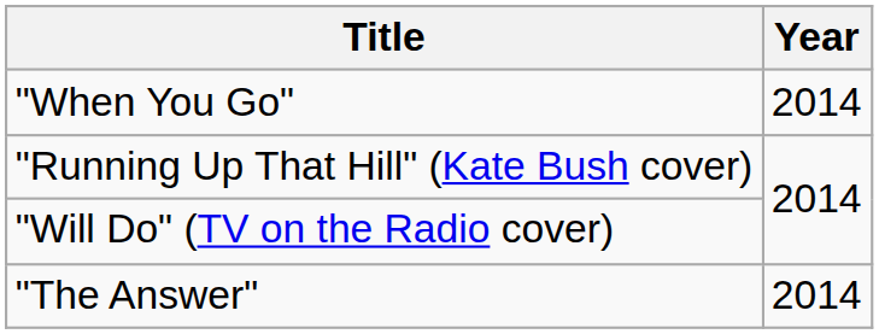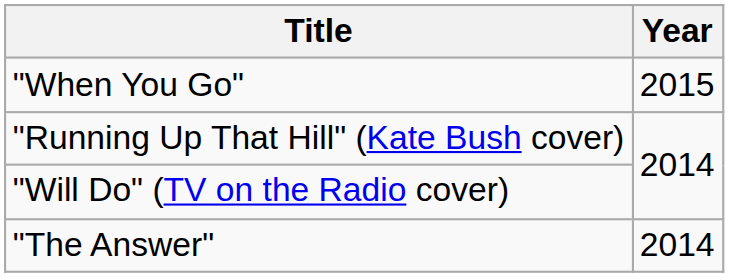 <table class="wikitable">
 <tr>
 <th style="text-align: center; font-weight: bold;">Title</th>
 <th style="text-align: center; font-weight: bold;">Year</th>
 </tr>
 <tr>
 <td>"When You Go"</td>
-<td>2014</td>
+<td>2015</td>
 </tr>
 <tr>
 <td>"Running Up That Hill" (<a href='#'>Kate Bush</a> cover)</td>
 <td rowspan="2">2014</td>
 </tr>
 <tr>
 <td>"Will Do" (<a href='#'>TV on the Radio</a> cover)</td>
 </tr>
 <tr>
 <td>"The Answer"</td>
 <td>2014</td>
 </tr>
 </table>
